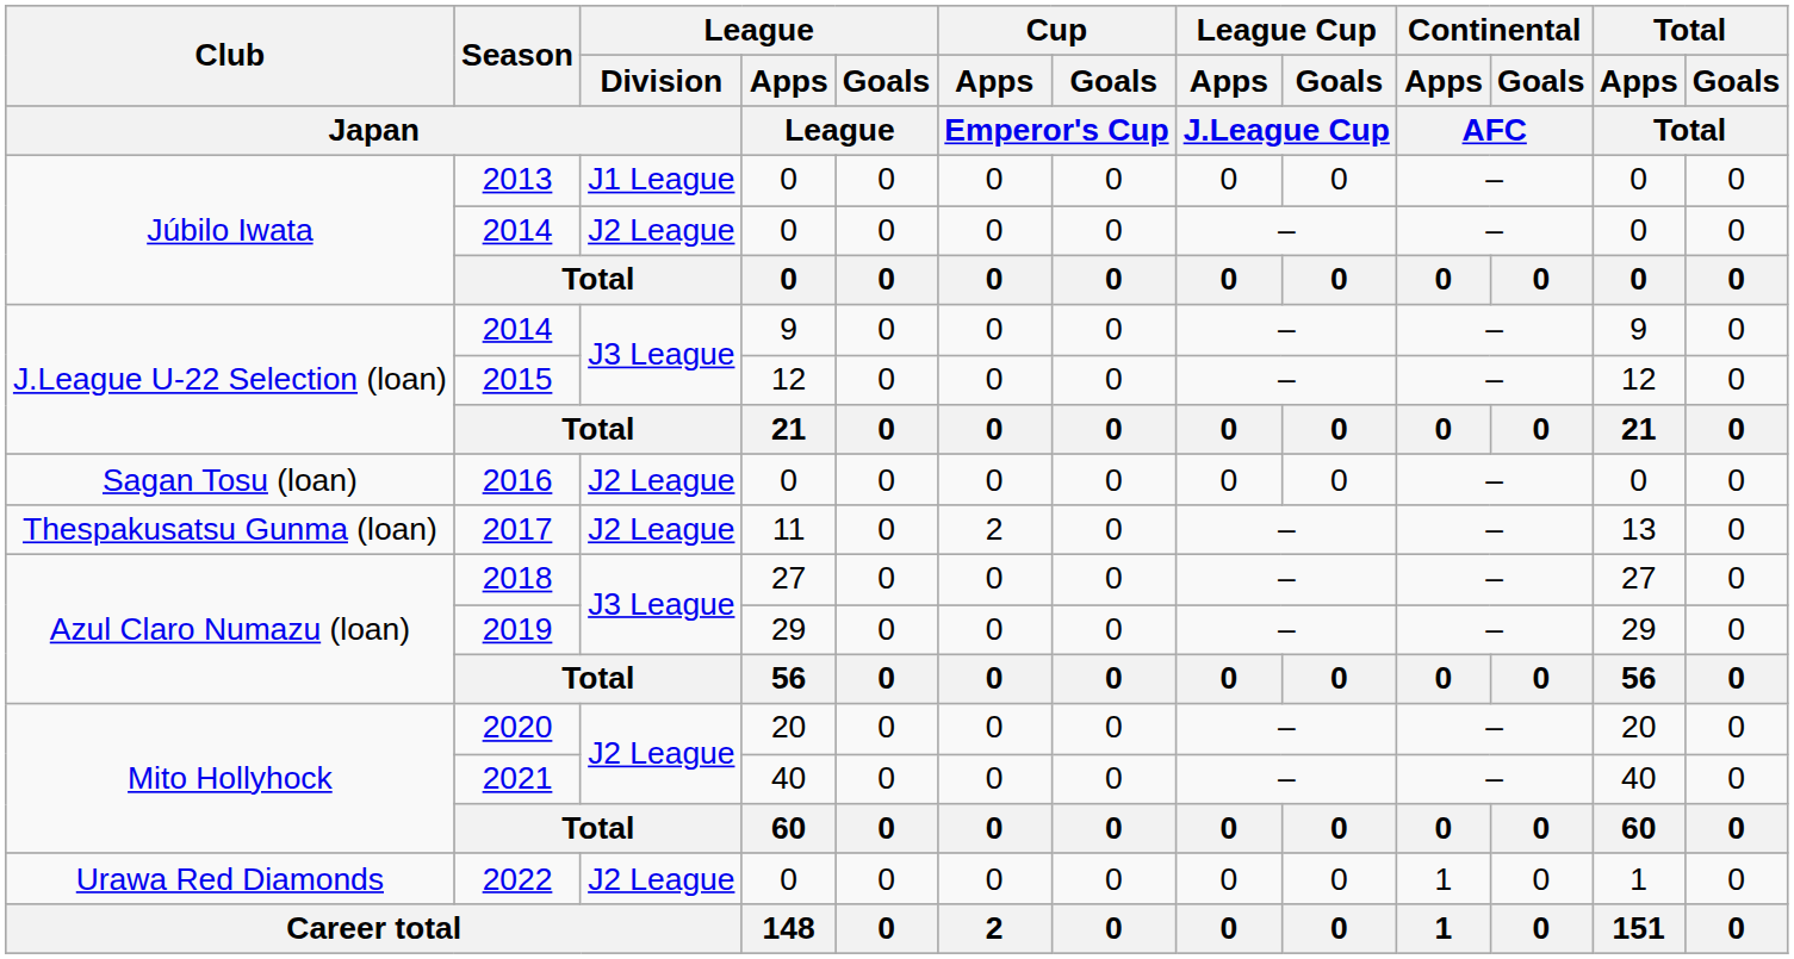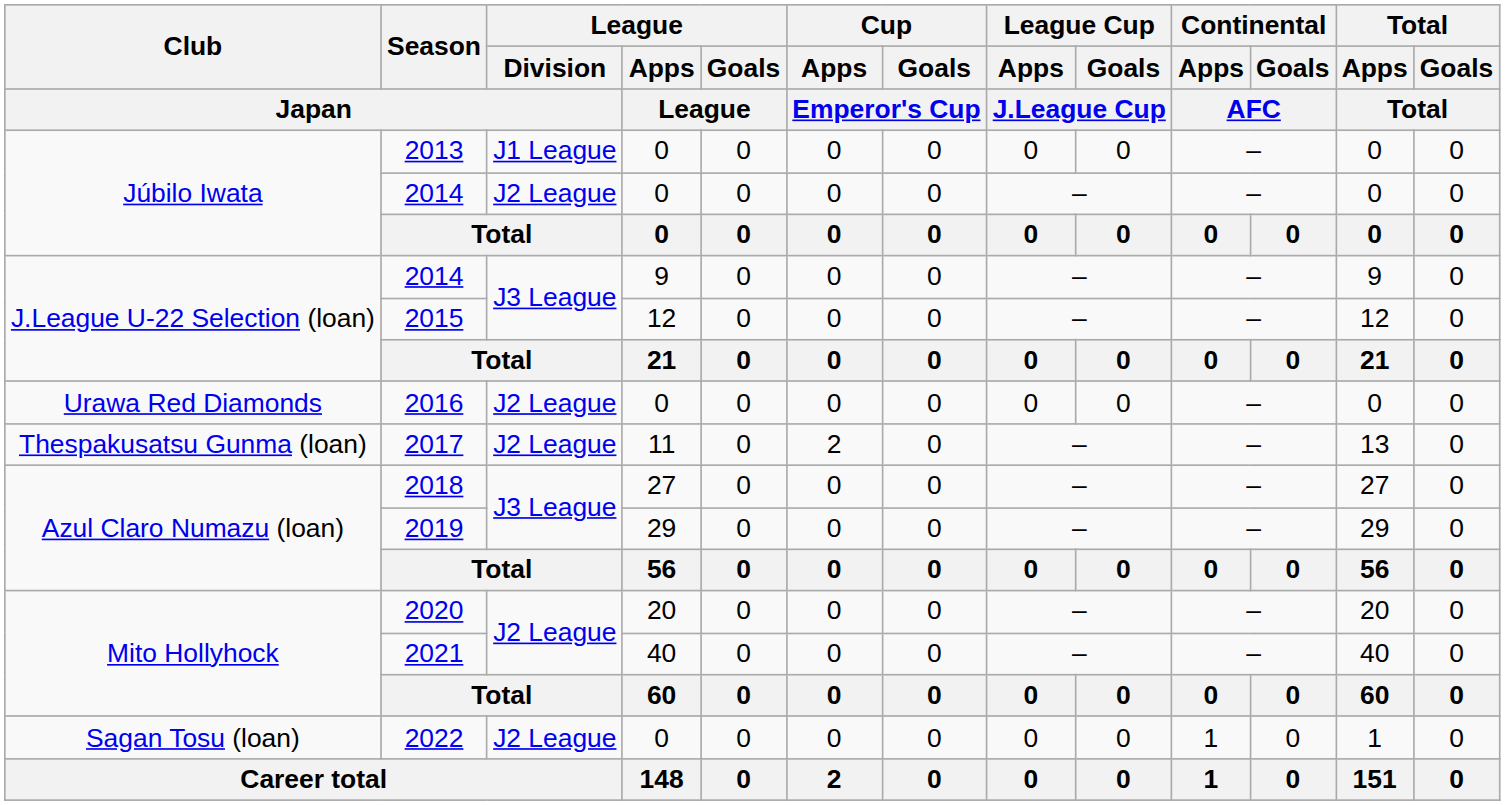 <table class="wikitable" style="text-align:center;">
 <tr>
 <th rowspan=2>Club</th>
 <th rowspan=2>Season</th>
 <th colspan=3>League</th>
 <th colspan=2>Cup</th>
 <th colspan=2>League Cup</th>
 <th colspan=2>Continental</th>
 <th colspan=2>Total</th>
 </tr>
 <tr>
 <th>Division</th>
 <th>Apps</th>
 <th>Goals</th>
 <th>Apps</th>
 <th>Goals</th>
 <th>Apps</th>
 <th>Goals</th>
 <th>Apps</th>
 <th>Goals</th>
 <th>Apps</th>
 <th>Goals</th>
 </tr>
 <tr>
 <th colspan=3>Japan</th>
 <th colspan=2>League</th>
 <th colspan=2><a href='#'>Emperor's Cup</a></th>
 <th colspan=2><a href='#'>J.League Cup</a></th>
 <th colspan=2><a href='#'>AFC</a></th>
 <th colspan=2>Total</th>
 </tr>
 <tr>
 <td rowspan="3"><a href='#'>Júbilo Iwata</a></td>
 <td><a href='#'>2013</a></td>
 <td><a href='#'>J1 League</a></td>
 <td>0</td>
 <td>0</td>
 <td>0</td>
 <td>0</td>
 <td>0</td>
 <td>0</td>
 <td colspan="2">–</td>
 <td>0</td>
 <td>0</td>
 </tr>
 <tr>
 <td><a href='#'>2014</a></td>
 <td><a href='#'>J2 League</a></td>
 <td>0</td>
 <td>0</td>
 <td>0</td>
 <td>0</td>
 <td colspan="2">–</td>
 <td colspan="2">–</td>
 <td>0</td>
 <td>0</td>
 </tr>
 <tr>
 <th colspan="2">Total</th>
 <th>0</th>
 <th>0</th>
 <th>0</th>
 <th>0</th>
 <th>0</th>
 <th>0</th>
 <th>0</th>
 <th>0</th>
 <th>0</th>
 <th>0</th>
 </tr>
 <tr>
 <td rowspan="3"><a href='#'>J.League U-22 Selection</a> (loan)</td>
 <td><a href='#'>2014</a></td>
 <td rowspan="2"><a href='#'>J3 League</a></td>
 <td>9</td>
 <td>0</td>
 <td>0</td>
 <td>0</td>
 <td colspan="2">–</td>
 <td colspan="2">–</td>
 <td>9</td>
 <td>0</td>
 </tr>
 <tr>
 <td><a href='#'>2015</a></td>
 <td>12</td>
 <td>0</td>
 <td>0</td>
 <td>0</td>
 <td colspan="2">–</td>
 <td colspan="2">–</td>
 <td>12</td>
 <td>0</td>
 </tr>
 <tr>
 <th colspan="2">Total</th>
 <th>21</th>
 <th>0</th>
 <th>0</th>
 <th>0</th>
 <th>0</th>
 <th>0</th>
 <th>0</th>
 <th>0</th>
 <th>21</th>
 <th>0</th>
 </tr>
 <tr>
-<td><a href='#'>Sagan Tosu</a> (loan)</td>
+<td><a href='#'>Urawa Red Diamonds</a></td>
 <td><a href='#'>2016</a></td>
 <td><a href='#'>J2 League</a></td>
 <td>0</td>
 <td>0</td>
 <td>0</td>
 <td>0</td>
 <td>0</td>
 <td>0</td>
 <td colspan="2">–</td>
 <td>0</td>
 <td>0</td>
 </tr>
 <tr>
 <td><a href='#'>Thespakusatsu Gunma</a> (loan)</td>
 <td><a href='#'>2017</a></td>
 <td><a href='#'>J2 League</a></td>
 <td>11</td>
 <td>0</td>
 <td>2</td>
 <td>0</td>
 <td colspan="2">–</td>
 <td colspan="2">–</td>
 <td>13</td>
 <td>0</td>
 </tr>
 <tr>
 <td rowspan="3"><a href='#'>Azul Claro Numazu</a> (loan)</td>
 <td><a href='#'>2018</a></td>
 <td rowspan="2"><a href='#'>J3 League</a></td>
 <td>27</td>
 <td>0</td>
 <td>0</td>
 <td>0</td>
 <td colspan="2">–</td>
 <td colspan="2">–</td>
 <td>27</td>
 <td>0</td>
 </tr>
 <tr>
 <td><a href='#'>2019</a></td>
 <td>29</td>
 <td>0</td>
 <td>0</td>
 <td>0</td>
 <td colspan="2">–</td>
 <td colspan="2">–</td>
 <td>29</td>
 <td>0</td>
 </tr>
 <tr>
 <th colspan="2">Total</th>
 <th>56</th>
 <th>0</th>
 <th>0</th>
 <th>0</th>
 <th>0</th>
 <th>0</th>
 <th>0</th>
 <th>0</th>
 <th>56</th>
 <th>0</th>
 </tr>
 <tr>
 <td rowspan="3"><a href='#'>Mito Hollyhock</a></td>
 <td><a href='#'>2020</a></td>
 <td rowspan="2"><a href='#'>J2 League</a></td>
 <td>20</td>
 <td>0</td>
 <td>0</td>
 <td>0</td>
 <td colspan="2">–</td>
 <td colspan="2">–</td>
 <td>20</td>
 <td>0</td>
 </tr>
 <tr>
 <td><a href='#'>2021</a></td>
 <td>40</td>
 <td>0</td>
 <td>0</td>
 <td>0</td>
 <td colspan="2">–</td>
 <td colspan="2">–</td>
 <td>40</td>
 <td>0</td>
 </tr>
 <tr>
 <th colspan="2">Total</th>
 <th>60</th>
 <th>0</th>
 <th>0</th>
 <th>0</th>
 <th>0</th>
 <th>0</th>
 <th>0</th>
 <th>0</th>
 <th>60</th>
 <th>0</th>
 </tr>
 <tr>
-<td><a href='#'>Urawa Red Diamonds</a></td>
+<td><a href='#'>Sagan Tosu</a> (loan)</td>
 <td><a href='#'>2022</a></td>
 <td><a href='#'>J2 League</a></td>
 <td>0</td>
 <td>0</td>
 <td>0</td>
 <td>0</td>
 <td>0</td>
 <td>0</td>
 <td>1</td>
 <td>0</td>
 <td>1</td>
 <td>0</td>
 </tr>
 <tr>
 <th colspan=3>Career total</th>
 <th>148</th>
 <th>0</th>
 <th>2</th>
 <th>0</th>
 <th>0</th>
 <th>0</th>
 <th>1</th>
 <th>0</th>
 <th>151</th>
 <th>0</th>
 </tr>
 </table>
